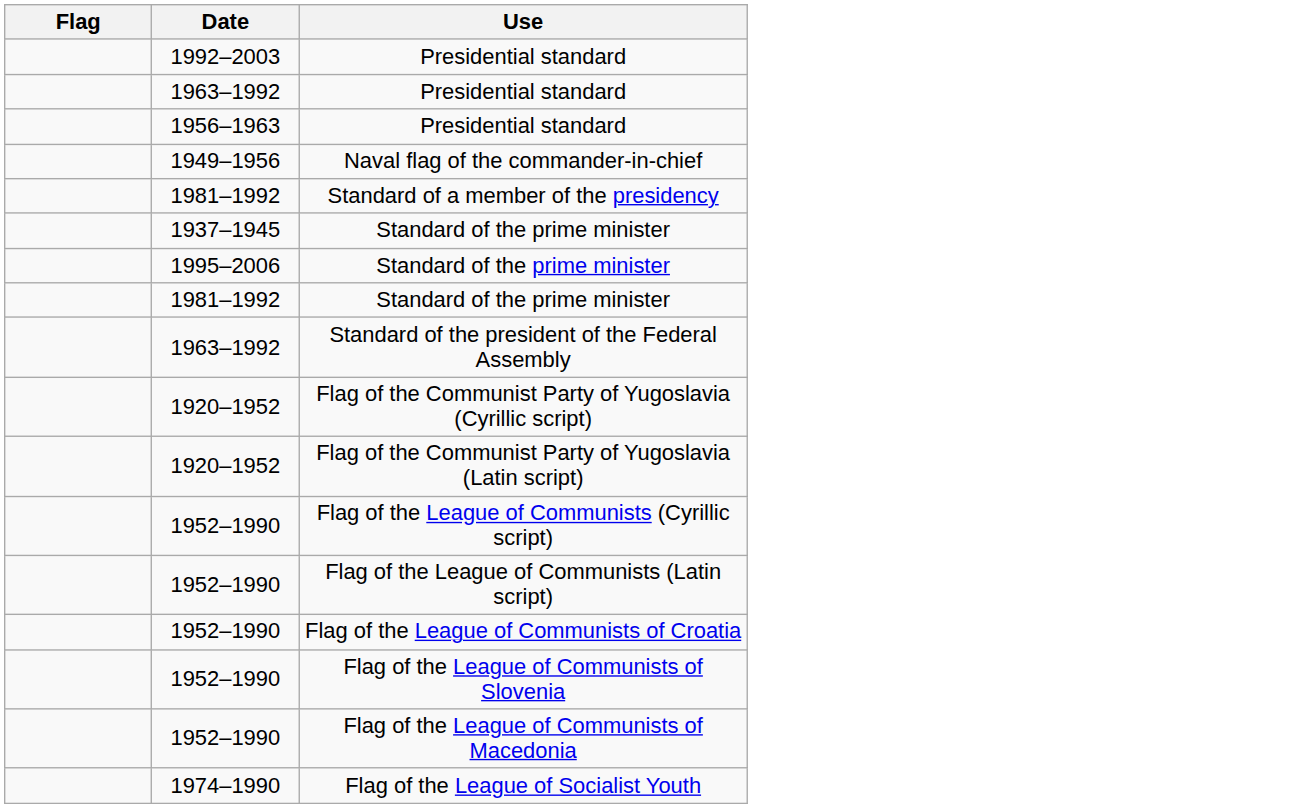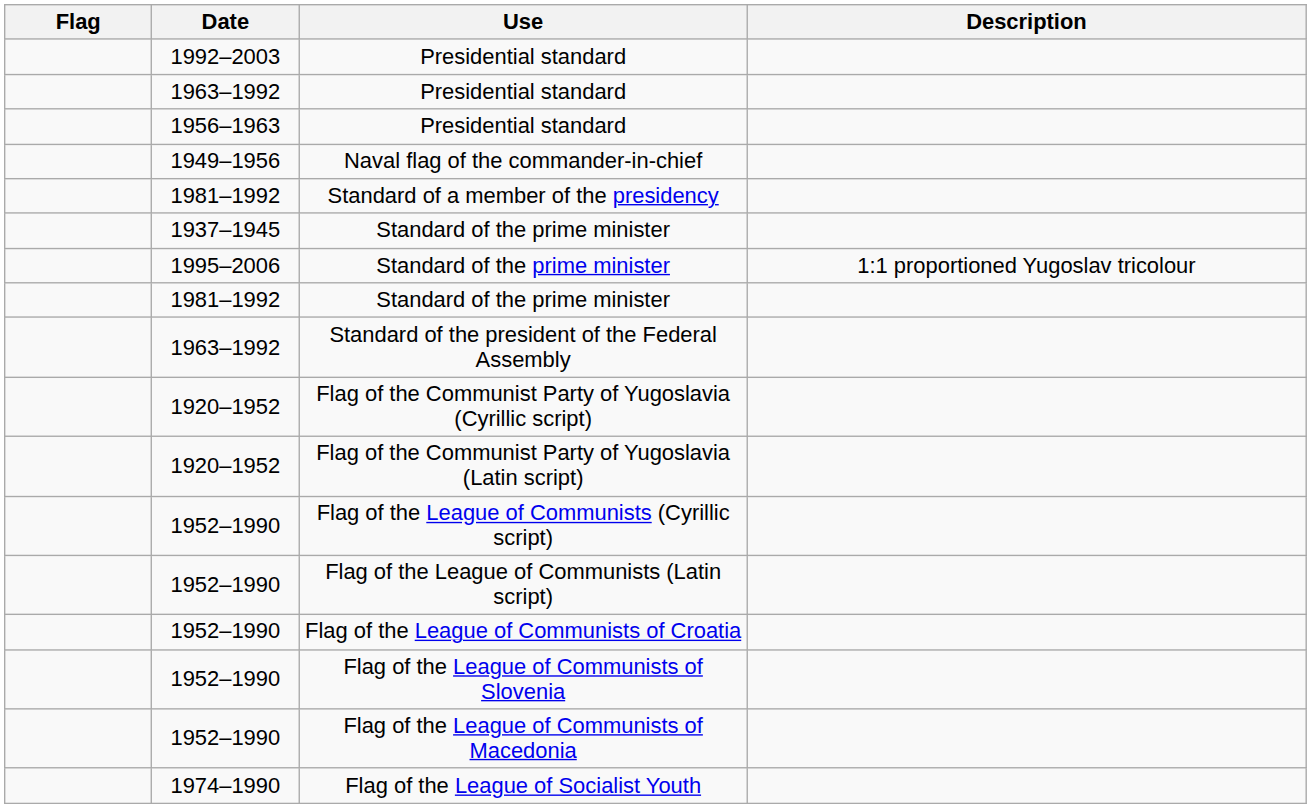 <table class="wikitable" style="text-align:center;">
 <tr style="background:#efefef;">
 <th style="width:100px;">Flag</th>
 <th style="width:100px;">Date</th>
 <th style="width:320px; text-align:center;">Use</th>
+<th style="width:400px; text-align:center;">Description</th>
 </tr>
 <tr>
 <td></td>
 <td>1992–2003</td>
 <td>Presidential standard </td>
+<td></td>
 </tr>
 <tr>
 <td></td>
 <td>1963–1992</td>
 <td>Presidential standard </td>
+<td></td>
 </tr>
 <tr>
 <td></td>
 <td>1956–1963</td>
 <td>Presidential standard </td>
+<td></td>
 </tr>
 <tr>
 <td></td>
 <td>1949–1956</td>
 <td>Naval flag of the commander-in-chief </td>
+<td></td>
 </tr>
 <tr>
 <td></td>
 <td>1981–1992</td>
 <td>Standard of a member of the <a href='#'>presidency</a> </td>
+<td></td>
 </tr>
 <tr>
 <td></td>
 <td>1937–1945</td>
 <td>Standard of the prime minister </td>
+<td></td>
 </tr>
 <tr>
 <td></td>
 <td>1995–2006</td>
 <td> Standard of the <a href='#'>prime minister</a></td>
+<td>1:1 proportioned  Yugoslav tricolour</td>
 </tr>
 <tr>
 <td></td>
 <td>1981–1992</td>
 <td>Standard of the prime minister </td>
+<td></td>
 </tr>
 <tr>
 <td></td>
 <td>1963–1992</td>
 <td>Standard of the president of the Federal Assembly </td>
+<td></td>
 </tr>
 <tr>
 <td></td>
 <td>1920–1952</td>
 <td>Flag of the Communist Party of Yugoslavia (Cyrillic script) </td>
+<td></td>
 </tr>
 <tr>
 <td></td>
 <td>1920–1952</td>
 <td>Flag of the Communist Party of Yugoslavia (Latin script) </td>
+<td></td>
 </tr>
 <tr>
 <td></td>
 <td>1952–1990</td>
 <td>Flag of the <a href='#'>League of Communists</a> (Cyrillic script) </td>
+<td></td>
 </tr>
 <tr>
 <td></td>
 <td>1952–1990</td>
 <td>Flag of the League of Communists (Latin script) </td>
+<td></td>
 </tr>
 <tr>
 <td></td>
 <td>1952–1990</td>
 <td>Flag of the <a href='#'>League of Communists of Croatia</a> </td>
+<td></td>
 </tr>
 <tr>
 <td></td>
 <td>1952–1990</td>
 <td>Flag of the <a href='#'>League of Communists of Slovenia</a> </td>
+<td></td>
 </tr>
 <tr>
 <td></td>
 <td>1952–1990</td>
 <td>Flag of the <a href='#'>League of Communists of Macedonia</a> </td>
+<td></td>
 </tr>
 <tr>
 <td></td>
 <td>1974–1990</td>
 <td>Flag of the <a href='#'>League of Socialist Youth</a> </td>
+<td></td>
 </tr>
 </table>
